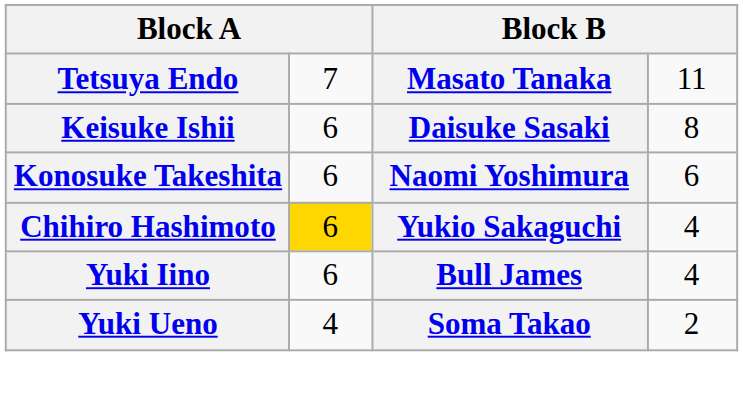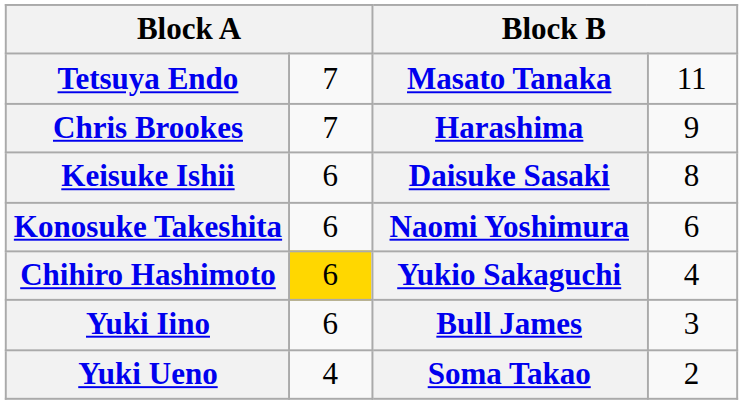 <table class="wikitable" style="margin: 1em auto 1em auto;text-align:center">
 <tr>
 <th colspan="2" style="width:50%">Block A</th>
 <th colspan="2" style="width:50%">Block B</th>
 </tr>
 <tr>
 <th><a href='#'>Tetsuya Endo</a></th>
 <td style="width:35px">7</td>
 <th><a href='#'>Masato Tanaka</a></th>
 <td style="width:35px">11</td>
+</tr>
+<tr>
+<th><a href='#'>Chris Brookes</a></th>
+<td>7</td>
+<th><a href='#'>Harashima</a></th>
+<td>9</td>
 </tr>
 <tr>
 <th><a href='#'>Keisuke Ishii</a></th>
 <td>6</td>
 <th><a href='#'>Daisuke Sasaki</a></th>
 <td>8</td>
 </tr>
 <tr>
 <th><a href='#'>Konosuke Takeshita</a></th>
 <td>6</td>
 <th><a href='#'>Naomi Yoshimura</a></th>
 <td>6</td>
 </tr>
 <tr>
 <th><a href='#'>Chihiro Hashimoto</a></th>
 <td style="background: gold;">6</td>
 <th><a href='#'>Yukio Sakaguchi</a></th>
 <td>4</td>
 </tr>
 <tr>
 <th><a href='#'>Yuki Iino</a></th>
 <td>6</td>
 <th><a href='#'>Bull James</a></th>
-<td>4</td>
+<td>3</td>
 </tr>
 <tr>
 <th><a href='#'>Yuki Ueno</a></th>
 <td>4</td>
 <th><a href='#'>Soma Takao</a></th>
 <td>2</td>
 </tr>
 </table>
